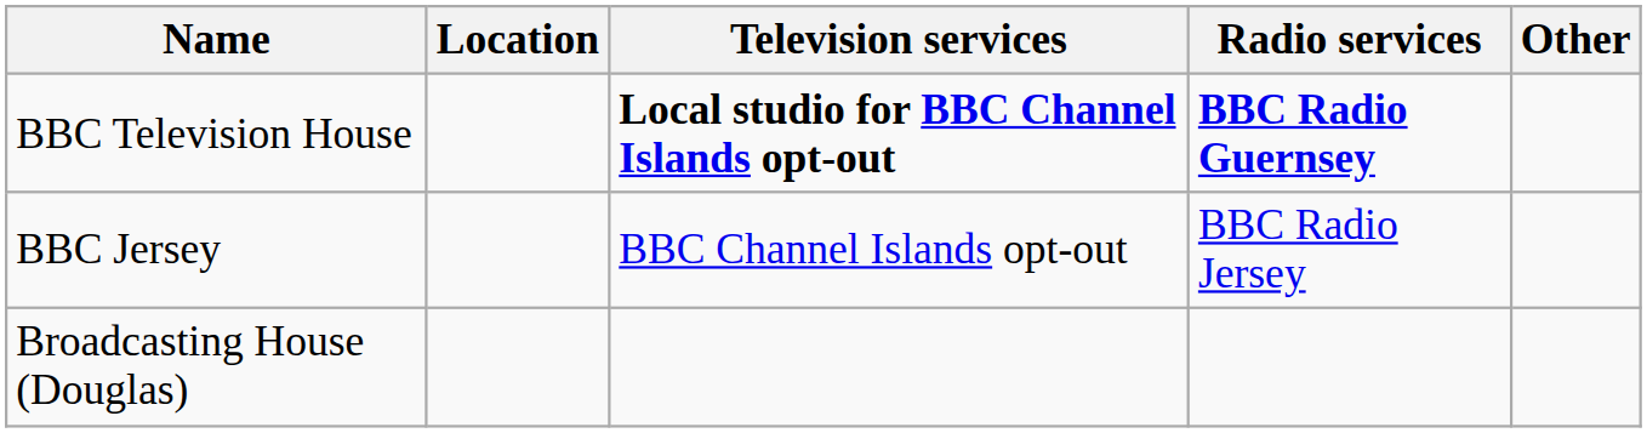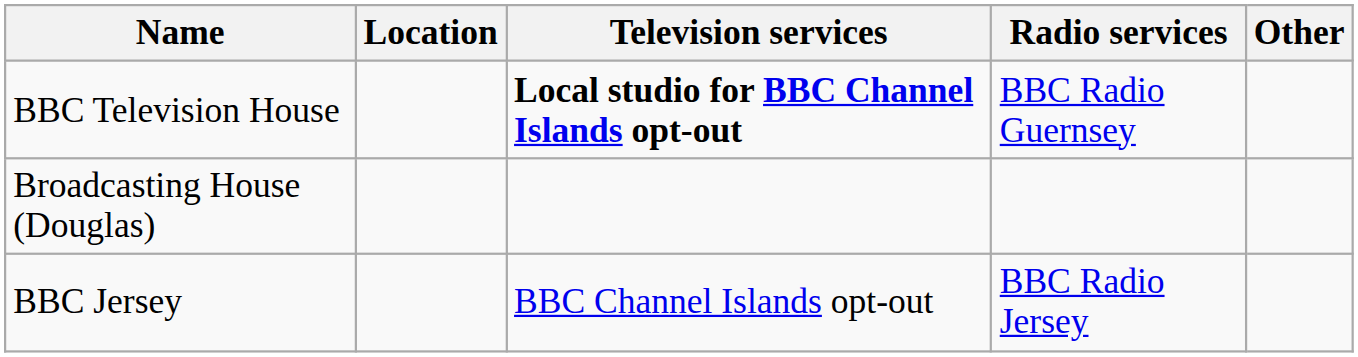 <table class="wikitable sortable">
 <tr>
 <th>Name</th>
 <th>Location</th>
 <th>Television services</th>
 <th>Radio services</th>
 <th>Other</th>
 </tr>
 <tr>
 <td>BBC Television House</td>
 <td></td>
 <td><strong>Local studio for <a href='#'>BBC Channel Islands</a> opt-out</strong></td>
-<td><strong><a href='#'>BBC Radio Guernsey</a></strong></td>
+<td><a href='#'>BBC Radio Guernsey</a></td>
+<td></td>
+</tr>
+<tr>
+<td>Broadcasting House (Douglas)</td>
+<td></td>
+<td></td>
+<td></td>
 <td></td>
 </tr>
 <tr>
 <td>BBC Jersey</td>
 <td></td>
 <td><a href='#'>BBC Channel Islands</a> opt-out</td>
 <td><a href='#'>BBC Radio Jersey</a></td>
 <td></td>
 </tr>
-<tr>
-<td>Broadcasting House (Douglas)</td>
-<td></td>
-<td></td>
-<td></td>
-<td></td>
-</tr>
 </table>
